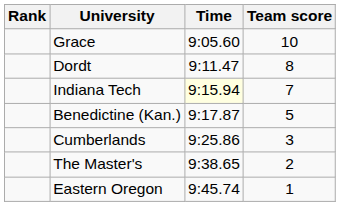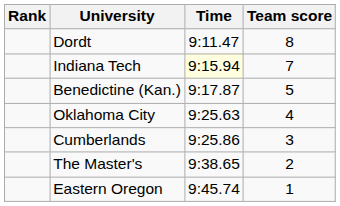 <table class="wikitable sortable" style="text-align:center">
 <tr>
 <th>Rank</th>
 <th>University</th>
 <th>Time</th>
 <th>Team score</th>
-</tr>
-<tr>
-<td></td>
-<td align=left>Grace</td>
-<td>9:05.60</td>
-<td>10</td>
 </tr>
 <tr>
 <td></td>
 <td align=left>Dordt</td>
 <td>9:11.47</td>
 <td>8</td>
 </tr>
 <tr>
 <td></td>
 <td align=left>Indiana Tech</td>
 <td style="background: lightyellow;">9:15.94</td>
 <td>7</td>
 </tr>
 <tr>
 <td></td>
 <td align=left>Benedictine (Kan.)</td>
 <td>9:17.87</td>
 <td>5</td>
 </tr>
 <tr>
 <td></td>
+<td align=left>Oklahoma City</td>
+<td>9:25.63</td>
+<td>4</td>
+</tr>
+<tr>
+<td></td>
 <td align=left>Cumberlands</td>
 <td>9:25.86</td>
 <td>3</td>
 </tr>
 <tr>
 <td></td>
 <td align=left>The Master's</td>
 <td>9:38.65</td>
 <td>2</td>
 </tr>
 <tr>
 <td></td>
 <td align=left>Eastern Oregon</td>
 <td>9:45.74</td>
 <td>1</td>
 </tr>
 </table>
